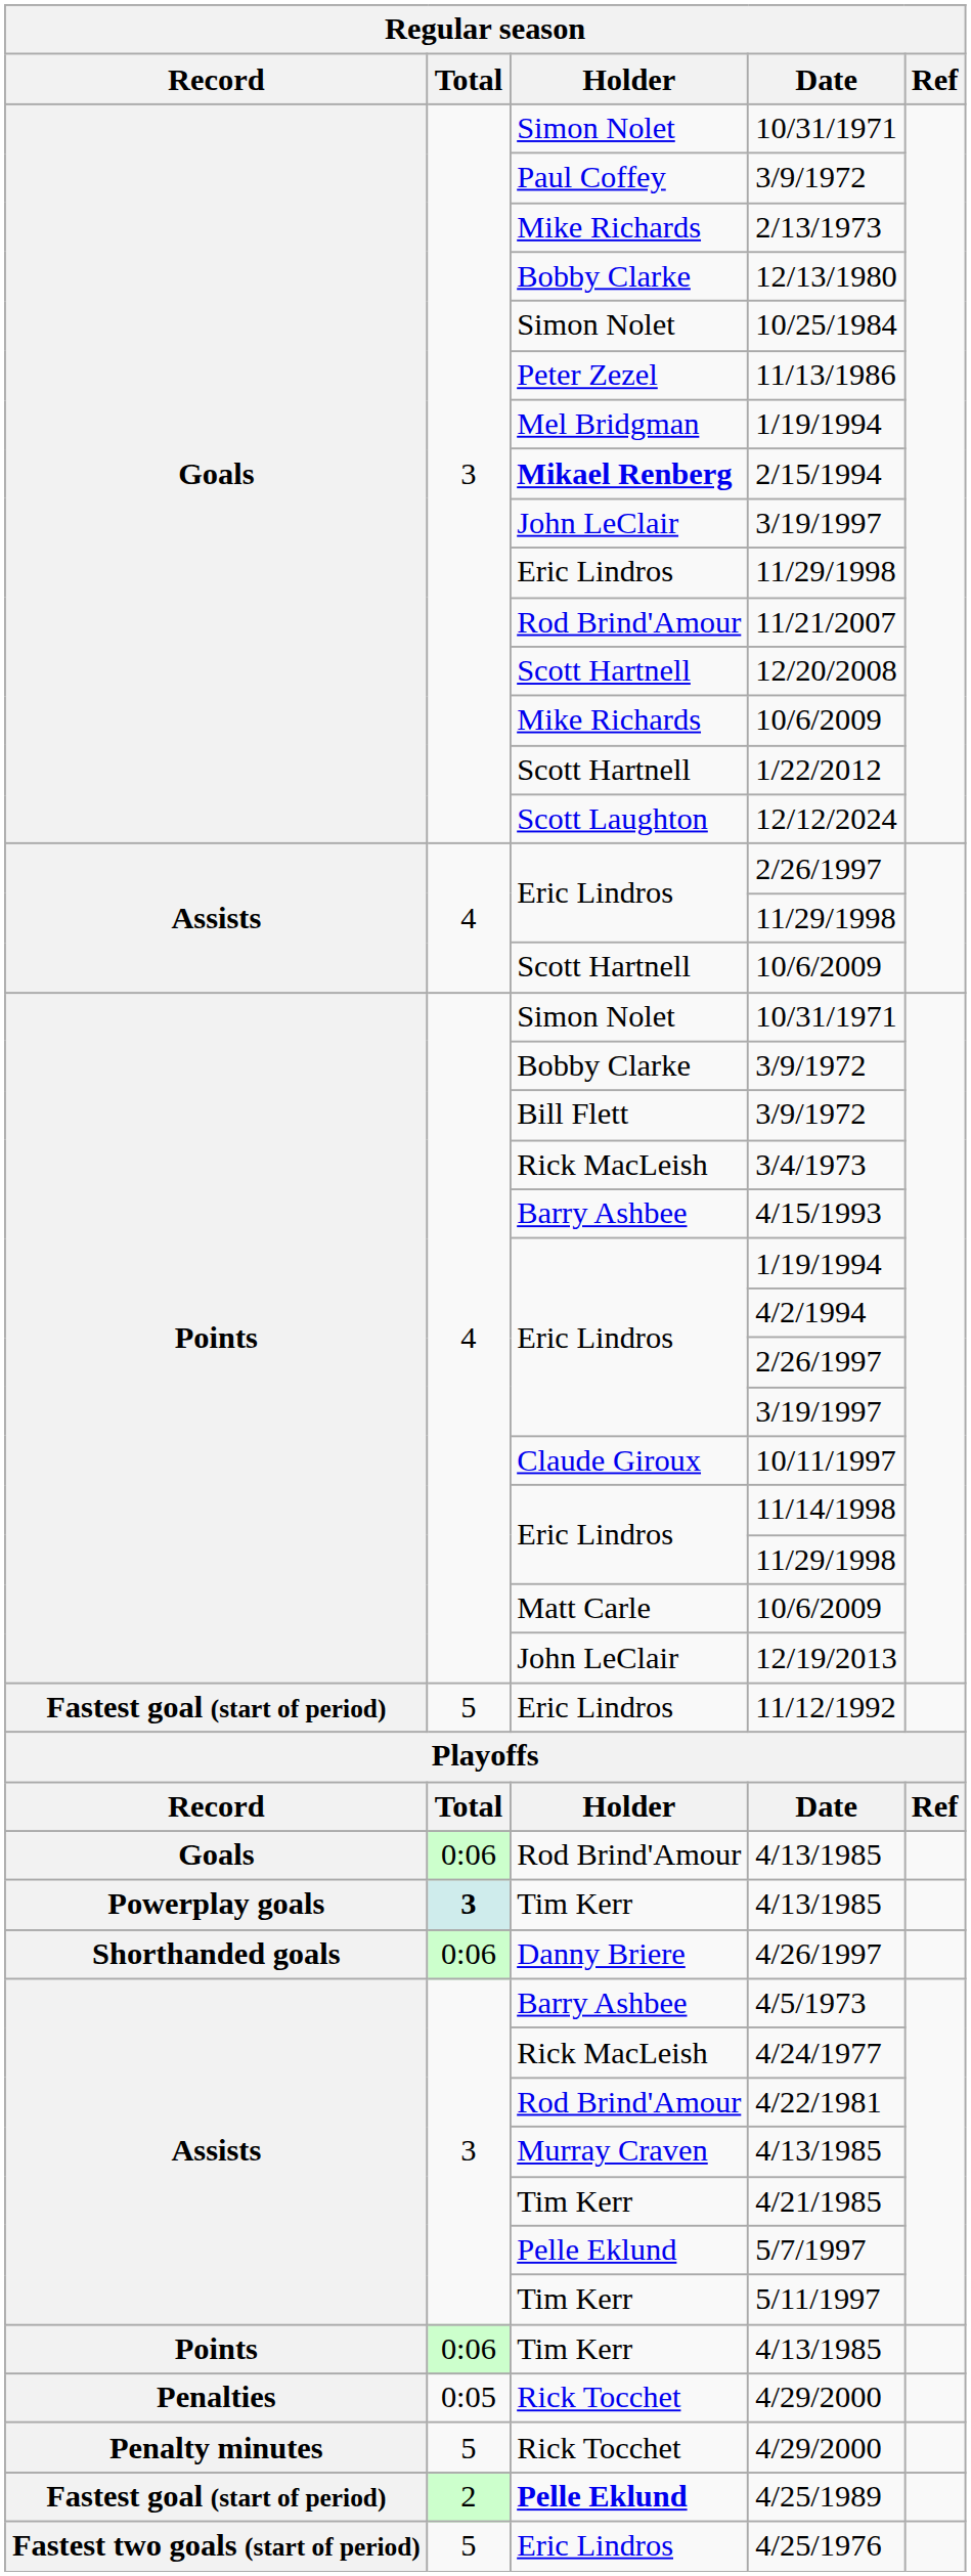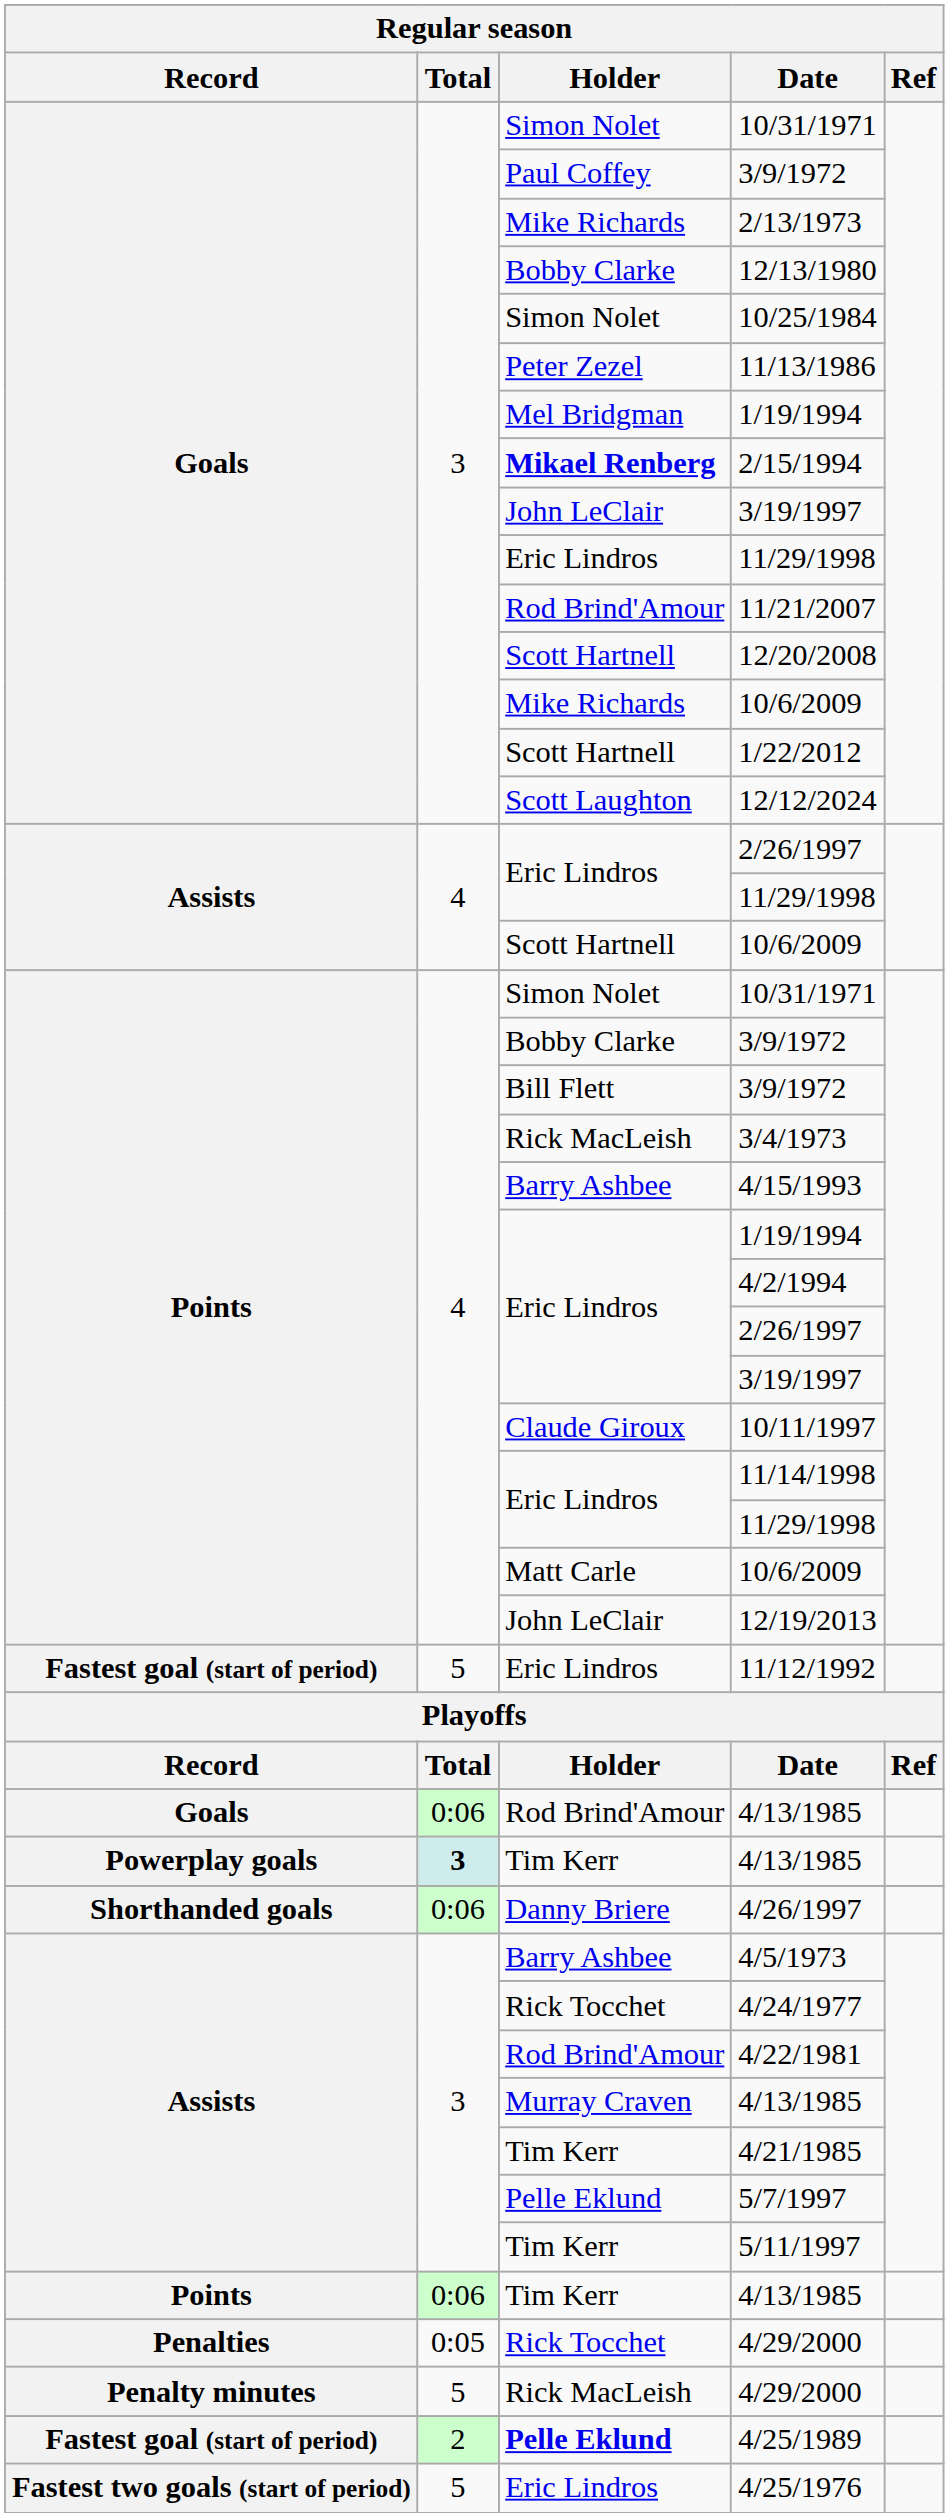 <table class="wikitable plainrowheaders">
 <tr>
 <th colspan="5" align="center">Regular season</th>
 </tr>
 <tr>
 <th scope="col">Record</th>
 <th scope="col">Total</th>
 <th scope="col">Holder</th>
 <th scope="col">Date</th>
 <th scope="col">Ref</th>
 </tr>
 <tr>
 <th scope="row" rowspan="15">Goals</th>
 <td align="center" rowspan="15">3</td>
 <td><a href='#'>Simon Nolet</a></td>
 <td>10/31/1971</td>
 <td rowspan="15"></td>
 </tr>
 <tr>
 <td><a href='#'>Paul Coffey</a></td>
 <td>3/9/1972</td>
 </tr>
 <tr>
 <td><a href='#'>Mike Richards</a></td>
 <td>2/13/1973</td>
 </tr>
 <tr>
 <td><a href='#'>Bobby Clarke</a></td>
 <td>12/13/1980</td>
 </tr>
 <tr>
 <td>Simon Nolet</td>
 <td>10/25/1984</td>
 </tr>
 <tr>
 <td><a href='#'>Peter Zezel</a></td>
 <td>11/13/1986</td>
 </tr>
 <tr>
 <td><a href='#'>Mel Bridgman</a></td>
 <td>1/19/1994</td>
 </tr>
 <tr>
 <td><strong><a href='#'>Mikael Renberg</a></strong></td>
 <td>2/15/1994</td>
 </tr>
 <tr>
 <td><a href='#'>John LeClair</a></td>
 <td>3/19/1997</td>
 </tr>
 <tr>
 <td>Eric Lindros</td>
 <td>11/29/1998</td>
 </tr>
 <tr>
 <td><a href='#'>Rod Brind'Amour</a></td>
 <td>11/21/2007</td>
 </tr>
 <tr>
 <td><a href='#'>Scott Hartnell</a></td>
 <td>12/20/2008</td>
 </tr>
 <tr>
 <td><a href='#'>Mike Richards</a></td>
 <td>10/6/2009</td>
 </tr>
 <tr>
 <td>Scott Hartnell</td>
 <td>1/22/2012</td>
 </tr>
 <tr>
 <td><a href='#'>Scott Laughton</a></td>
 <td>12/12/2024</td>
 </tr>
 <tr>
 <th scope="row" rowspan="3">Assists</th>
 <td align="center" rowspan="3">4</td>
 <td rowspan="2">Eric Lindros</td>
 <td>2/26/1997</td>
 <td rowspan="3"></td>
 </tr>
 <tr>
 <td>11/29/1998</td>
 </tr>
 <tr>
 <td>Scott Hartnell</td>
 <td>10/6/2009</td>
 </tr>
 <tr>
 <th scope="row" rowspan="14">Points</th>
 <td align="center" rowspan="14">4</td>
 <td>Simon Nolet</td>
 <td>10/31/1971</td>
 <td rowspan="14"></td>
 </tr>
 <tr>
 <td>Bobby Clarke</td>
 <td>3/9/1972</td>
 </tr>
 <tr>
 <td>Bill Flett</td>
 <td>3/9/1972</td>
 </tr>
 <tr>
 <td>Rick MacLeish</td>
 <td>3/4/1973</td>
 </tr>
 <tr>
 <td><a href='#'>Barry Ashbee</a></td>
 <td>4/15/1993</td>
 </tr>
 <tr>
 <td rowspan="4">Eric Lindros</td>
 <td>1/19/1994</td>
 </tr>
 <tr>
 <td>4/2/1994</td>
 </tr>
 <tr>
 <td>2/26/1997</td>
 </tr>
 <tr>
 <td>3/19/1997</td>
 </tr>
 <tr>
 <td><a href='#'>Claude Giroux</a></td>
 <td>10/11/1997</td>
 </tr>
 <tr>
 <td rowspan="2">Eric Lindros</td>
 <td>11/14/1998</td>
 </tr>
 <tr>
 <td>11/29/1998</td>
 </tr>
 <tr>
 <td>Matt Carle</td>
 <td>10/6/2009</td>
 </tr>
 <tr>
 <td>John LeClair</td>
 <td>12/19/2013</td>
 </tr>
 <tr>
 <th scope="row">Fastest goal <small>(start of period)</small></th>
 <td align="center">5</td>
 <td>Eric Lindros</td>
 <td>11/12/1992</td>
 <td></td>
 </tr>
 <tr>
 <th colspan="5" align="center">Playoffs</th>
 </tr>
 <tr>
 <th scope="col">Record</th>
 <th scope="col">Total</th>
 <th scope="col">Holder</th>
 <th scope="col">Date</th>
 <th scope="col">Ref</th>
 </tr>
 <tr>
 <th scope="row">Goals</th>
 <td align="center" style="background: #CCFFCC;">0:06</td>
 <td>Rod Brind'Amour</td>
 <td>4/13/1985</td>
 <td></td>
 </tr>
 <tr>
 <th scope="row">Powerplay goals</th>
 <td align="center" style="background: #CFECEC;"><strong>3</strong></td>
 <td>Tim Kerr</td>
 <td>4/13/1985</td>
 <td></td>
 </tr>
 <tr>
 <th scope="row">Shorthanded goals</th>
 <td align="center" style="background: #CCFFCC;">0:06</td>
 <td><a href='#'>Danny Briere</a></td>
 <td>4/26/1997</td>
 <td></td>
 </tr>
 <tr>
 <th scope="row" rowspan="7">Assists</th>
 <td align="center" rowspan="7">3</td>
 <td><a href='#'>Barry Ashbee</a></td>
 <td>4/5/1973</td>
 <td rowspan="7"></td>
 </tr>
 <tr>
-<td>Rick MacLeish</td>
+<td>Rick Tocchet</td>
 <td>4/24/1977</td>
 </tr>
 <tr>
 <td><a href='#'>Rod Brind'Amour</a></td>
 <td>4/22/1981</td>
 </tr>
 <tr>
 <td><a href='#'>Murray Craven</a></td>
 <td>4/13/1985</td>
 </tr>
 <tr>
 <td>Tim Kerr</td>
 <td>4/21/1985</td>
 </tr>
 <tr>
 <td><a href='#'>Pelle Eklund</a></td>
 <td>5/7/1997</td>
 </tr>
 <tr>
 <td>Tim Kerr</td>
 <td>5/11/1997</td>
 </tr>
 <tr>
 <th scope="row">Points</th>
 <td align="center" style="background: #CCFFCC;">0:06</td>
 <td>Tim Kerr</td>
 <td>4/13/1985</td>
 <td></td>
 </tr>
 <tr>
 <th scope="row">Penalties</th>
 <td align="center">0:05</td>
 <td><a href='#'>Rick Tocchet</a></td>
 <td>4/29/2000</td>
 <td></td>
 </tr>
 <tr>
 <th scope="row">Penalty minutes</th>
 <td align="center">5</td>
-<td>Rick Tocchet</td>
+<td>Rick MacLeish</td>
 <td>4/29/2000</td>
 <td></td>
 </tr>
 <tr>
 <th scope="row">Fastest goal <small>(start of period)</small></th>
 <td align="center" style="background: #CCFFCC;">2</td>
 <td><strong><a href='#'>Pelle Eklund</a></strong></td>
 <td>4/25/1989</td>
 <td></td>
 </tr>
 <tr>
 <th scope="row">Fastest two goals <small>(start of period)</small></th>
 <td align="center">5</td>
 <td><a href='#'>Eric Lindros</a></td>
 <td>4/25/1976</td>
 <td></td>
 </tr>
 </table>
